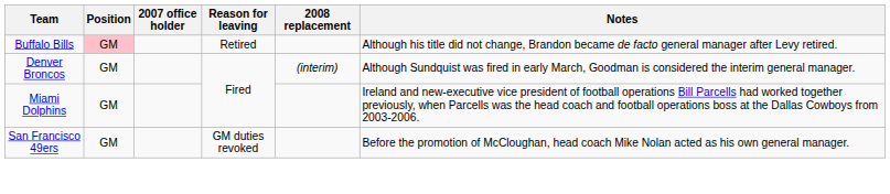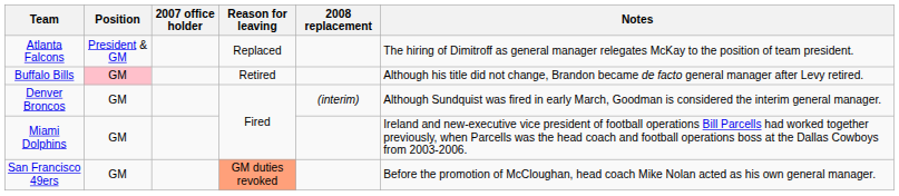 <table class="wikitable sortable plainrowheaders">
 <tr>
 <th>Team</th>
 <th>Position</th>
 <th>2007 office holder</th>
 <th>Reason for leaving</th>
 <th>2008 replacement</th>
 <th class="unsortable">Notes</th>
+</tr>
+<tr>
+<td style="text-align:center;"><a href='#'>Atlanta Falcons</a></td>
+<td style="text-align:center;"><a href='#'>President</a> & <a href='#'>GM</a></td>
+<td style="text-align:center;"></td>
+<td style="text-align:center;">Replaced</td>
+<td style="text-align:center;"></td>
+<td>The hiring of Dimitroff as general manager relegates McKay to the position of team president.</td>
 </tr>
 <tr>
 <td style="text-align:center;"><a href='#'>Buffalo Bills</a></td>
 <td style="background: pink; text-align:center;">GM</td>
 <td style="text-align:center;"></td>
 <td style="text-align:center;">Retired</td>
 <td style="text-align:center;"></td>
 <td>Although his title did not change, Brandon became <em>de facto</em> general manager after Levy retired.</td>
 </tr>
 <tr>
 <td style="text-align:center;"><a href='#'>Denver Broncos</a></td>
 <td style="text-align:center;">GM</td>
 <td style="text-align:center;"></td>
 <td style="text-align:center; "rowspan="2">Fired</td>
 <td style="text-align:center;"> <em>(interim)</em></td>
 <td>Although Sundquist was fired in early March, Goodman is considered the interim general manager.</td>
 </tr>
 <tr>
 <td style="text-align:center;"><a href='#'>Miami Dolphins</a></td>
 <td style="text-align:center;">GM</td>
 <td style="text-align:center;"></td>
 <td style="text-align:center;"></td>
 <td>Ireland and new-executive vice president of football operations <a href='#'>Bill Parcells</a> had worked together previously, when Parcells was the head coach and football operations boss at the Dallas Cowboys from 2003-2006.</td>
 </tr>
 <tr>
 <td style="text-align:center;"><a href='#'>San Francisco 49ers</a></td>
 <td style="text-align:center;">GM</td>
 <td style="text-align:center;"></td>
-<td style="text-align:center;">GM duties revoked</td>
+<td style="background: lightsalmon; text-align:center;">GM duties revoked</td>
 <td style="text-align:center;"></td>
 <td>Before the promotion of McCloughan, head coach Mike Nolan acted as his own general manager.</td>
 </tr>
 </table>
